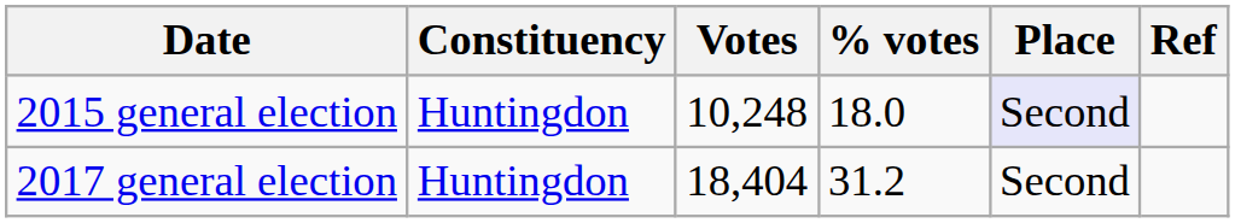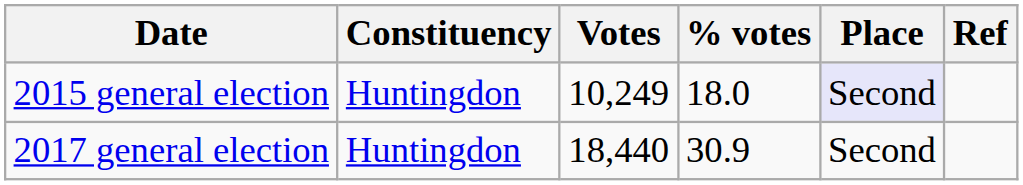 <table class="wikitable">
 <tr>
 <th>Date</th>
 <th>Constituency</th>
 <th>Votes</th>
 <th>% votes</th>
 <th>Place</th>
 <th>Ref</th>
 </tr>
 <tr>
 <td><a href='#'>2015 general election</a></td>
 <td><a href='#'>Huntingdon</a></td>
-<td>10,248</td>
+<td>10,249</td>
 <td>18.0</td>
 <td style="background: lavender;">Second</td>
 <td></td>
 </tr>
 <tr>
 <td><a href='#'>2017 general election</a></td>
 <td><a href='#'>Huntingdon</a></td>
-<td>18,404</td>
-<td>31.2</td>
+<td>18,440</td>
+<td>30.9</td>
 <td>Second</td>
 <td></td>
 </tr>
 </table>
